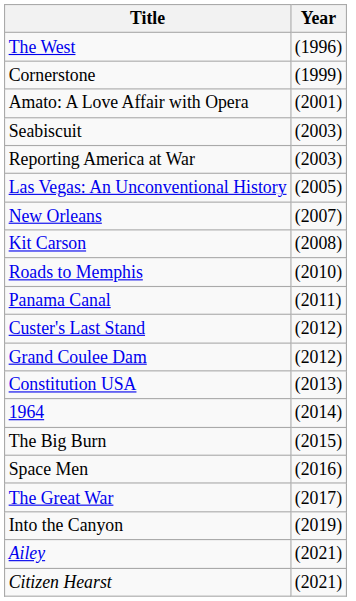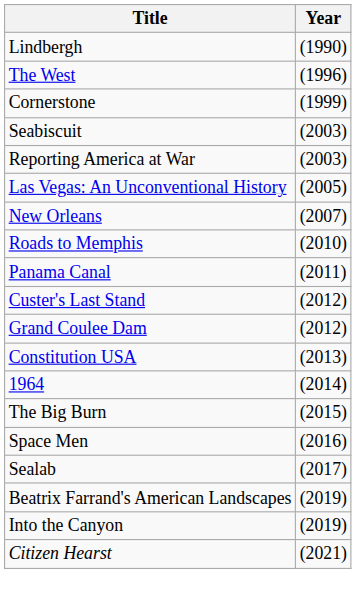 <table class=wikitable>
 <tr>
 <th>Title</th>
 <th>Year</th>
+</tr>
+<tr>
+<td>Lindbergh</td>
+<td>(1990)</td>
 </tr>
 <tr>
 <td><a href='#'>The West</a></td>
 <td>(1996)</td>
 </tr>
 <tr>
 <td>Cornerstone</td>
 <td>(1999)</td>
-</tr>
-<tr>
-<td>Amato: A Love Affair with Opera</td>
-<td>(2001)</td>
 </tr>
 <tr>
 <td>Seabiscuit</td>
 <td>(2003)</td>
 </tr>
 <tr>
 <td>Reporting America at War</td>
 <td>(2003)</td>
 </tr>
 <tr>
 <td><a href='#'>Las Vegas: An Unconventional History</a></td>
 <td>(2005)</td>
 </tr>
 <tr>
 <td><a href='#'>New Orleans</a></td>
 <td>(2007)</td>
-</tr>
-<tr>
-<td><a href='#'>Kit Carson</a></td>
-<td>(2008)</td>
 </tr>
 <tr>
 <td><a href='#'>Roads to Memphis</a></td>
 <td>(2010)</td>
 </tr>
 <tr>
 <td><a href='#'>Panama Canal</a></td>
 <td>(2011)</td>
 </tr>
 <tr>
 <td><a href='#'>Custer's Last Stand</a></td>
 <td>(2012)</td>
 </tr>
 <tr>
 <td><a href='#'>Grand Coulee Dam</a></td>
 <td>(2012)</td>
 </tr>
 <tr>
 <td><a href='#'>Constitution USA</a></td>
 <td>(2013)</td>
 </tr>
 <tr>
 <td><a href='#'>1964</a></td>
 <td>(2014)</td>
 </tr>
 <tr>
 <td>The Big Burn</td>
 <td>(2015)</td>
 </tr>
 <tr>
 <td>Space Men</td>
 <td>(2016)</td>
 </tr>
 <tr>
-<td><a href='#'>The Great War</a></td>
+<td>Sealab</td>
 <td>(2017)</td>
+</tr>
+<tr>
+<td>Beatrix Farrand's American Landscapes</td>
+<td>(2019)</td>
 </tr>
 <tr>
 <td>Into the Canyon</td>
 <td>(2019)</td>
 </tr>
 <tr>
-<td><em><a href='#'>Ailey</a></em></td>
-<td>(2021)</td>
-</tr>
-<tr>
 <td><em>Citizen Hearst</em></td>
 <td>(2021)</td>
 </tr>
 </table>
